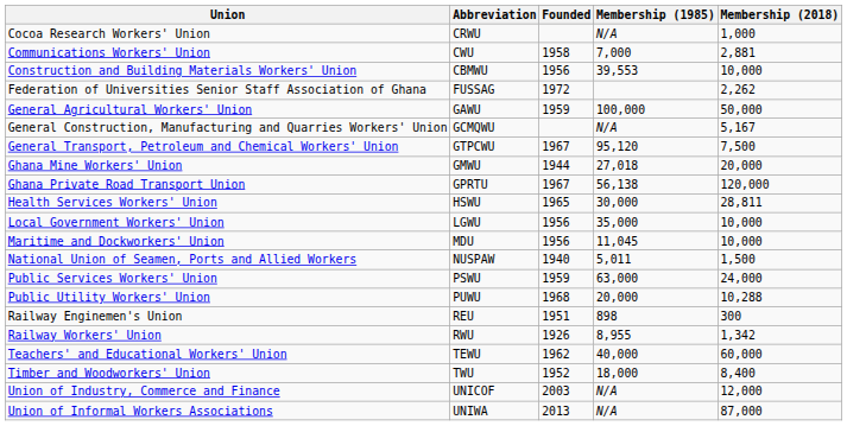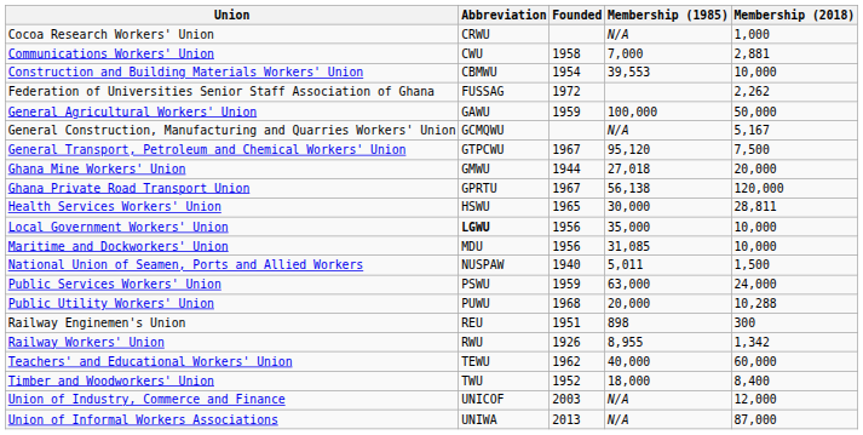 <table class="wikitable sortable">
 <tr>
 <th>Union</th>
 <th>Abbreviation</th>
 <th>Founded</th>
 <th>Membership (1985)</th>
 <th>Membership (2018)</th>
 </tr>
 <tr>
 <td>Cocoa Research Workers' Union</td>
 <td>CRWU</td>
 <td></td>
 <td><em>N/A</em></td>
 <td>1,000</td>
 </tr>
 <tr>
 <td><a href='#'>Communications Workers' Union</a></td>
 <td>CWU</td>
 <td>1958</td>
 <td>7,000</td>
 <td>2,881</td>
 </tr>
 <tr>
 <td><a href='#'>Construction and Building Materials Workers' Union</a></td>
 <td>CBMWU</td>
-<td>1956</td>
+<td>1954</td>
 <td>39,553</td>
 <td>10,000</td>
 </tr>
 <tr>
 <td>Federation of Universities Senior Staff Association of Ghana</td>
 <td>FUSSAG</td>
 <td>1972</td>
 <td></td>
 <td>2,262</td>
 </tr>
 <tr>
 <td><a href='#'>General Agricultural Workers' Union</a></td>
 <td>GAWU</td>
 <td>1959</td>
 <td>100,000</td>
 <td>50,000</td>
 </tr>
 <tr>
 <td>General Construction, Manufacturing and Quarries Workers' Union</td>
 <td>GCMQWU</td>
 <td></td>
 <td><em>N/A</em></td>
 <td>5,167</td>
 </tr>
 <tr>
 <td><a href='#'>General Transport, Petroleum and Chemical Workers' Union</a></td>
 <td>GTPCWU</td>
 <td>1967</td>
 <td>95,120</td>
 <td>7,500</td>
 </tr>
 <tr>
 <td><a href='#'>Ghana Mine Workers' Union</a></td>
 <td>GMWU</td>
 <td>1944</td>
 <td>27,018</td>
 <td>20,000</td>
 </tr>
 <tr>
 <td><a href='#'>Ghana Private Road Transport Union</a></td>
 <td>GPRTU</td>
 <td>1967</td>
 <td>56,138</td>
 <td>120,000</td>
 </tr>
 <tr>
 <td><a href='#'>Health Services Workers' Union</a></td>
 <td>HSWU</td>
 <td>1965</td>
 <td>30,000</td>
 <td>28,811</td>
 </tr>
 <tr>
 <td><a href='#'>Local Government Workers' Union</a></td>
-<td>LGWU</td>
+<td><strong>LGWU</strong></td>
 <td>1956</td>
 <td>35,000</td>
 <td>10,000</td>
 </tr>
 <tr>
 <td><a href='#'>Maritime and Dockworkers' Union</a></td>
 <td>MDU</td>
 <td>1956</td>
-<td>11,045</td>
+<td>31,085</td>
 <td>10,000</td>
 </tr>
 <tr>
 <td><a href='#'>National Union of Seamen, Ports and Allied Workers</a></td>
 <td>NUSPAW</td>
 <td>1940</td>
 <td>5,011</td>
 <td>1,500</td>
 </tr>
 <tr>
 <td><a href='#'>Public Services Workers' Union</a></td>
 <td>PSWU</td>
 <td>1959</td>
 <td>63,000</td>
 <td>24,000</td>
 </tr>
 <tr>
 <td><a href='#'>Public Utility Workers' Union</a></td>
 <td>PUWU</td>
 <td>1968</td>
 <td>20,000</td>
 <td>10,288</td>
 </tr>
 <tr>
 <td>Railway Enginemen's Union</td>
 <td>REU</td>
 <td>1951</td>
 <td>898</td>
 <td>300</td>
 </tr>
 <tr>
 <td><a href='#'>Railway Workers' Union</a></td>
 <td>RWU</td>
 <td>1926</td>
 <td>8,955</td>
 <td>1,342</td>
 </tr>
 <tr>
 <td><a href='#'>Teachers' and Educational Workers' Union</a></td>
 <td>TEWU</td>
 <td>1962</td>
 <td>40,000</td>
 <td>60,000</td>
 </tr>
 <tr>
 <td><a href='#'>Timber and Woodworkers' Union</a></td>
 <td>TWU</td>
 <td>1952</td>
 <td>18,000</td>
 <td>8,400</td>
 </tr>
 <tr>
 <td><a href='#'>Union of Industry, Commerce and Finance</a></td>
 <td>UNICOF</td>
 <td>2003</td>
 <td><em>N/A</em></td>
 <td>12,000</td>
 </tr>
 <tr>
 <td><a href='#'>Union of Informal Workers Associations</a></td>
 <td>UNIWA</td>
 <td>2013</td>
 <td><em>N/A</em></td>
 <td>87,000</td>
 </tr>
 </table>
